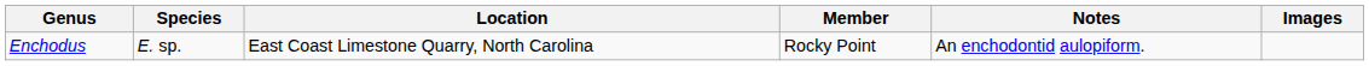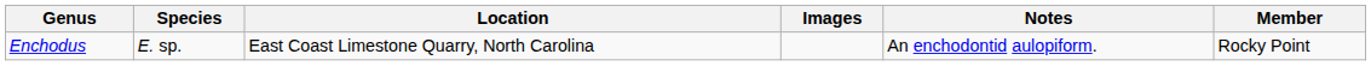 <table class="wikitable" width="100%" align="center">
 <tr>
 <th>Genus</th>
 <th>Species</th>
 <th>Location</th>
+<th>Images</th>
+<th>Notes</th>
 <th>Member</th>
-<th>Notes</th>
-<th>Images</th>
 </tr>
 <tr>
 <td><em><a href='#'>Enchodus</a></em></td>
 <td><em>E.</em> sp.</td>
 <td>East Coast Limestone Quarry, North Carolina</td>
+<td></td>
+<td>An <a href='#'>enchodontid</a> <a href='#'>aulopiform</a>.</td>
 <td>Rocky Point</td>
-<td>An <a href='#'>enchodontid</a> <a href='#'>aulopiform</a>.</td>
-<td></td>
 </tr>
 </table>
